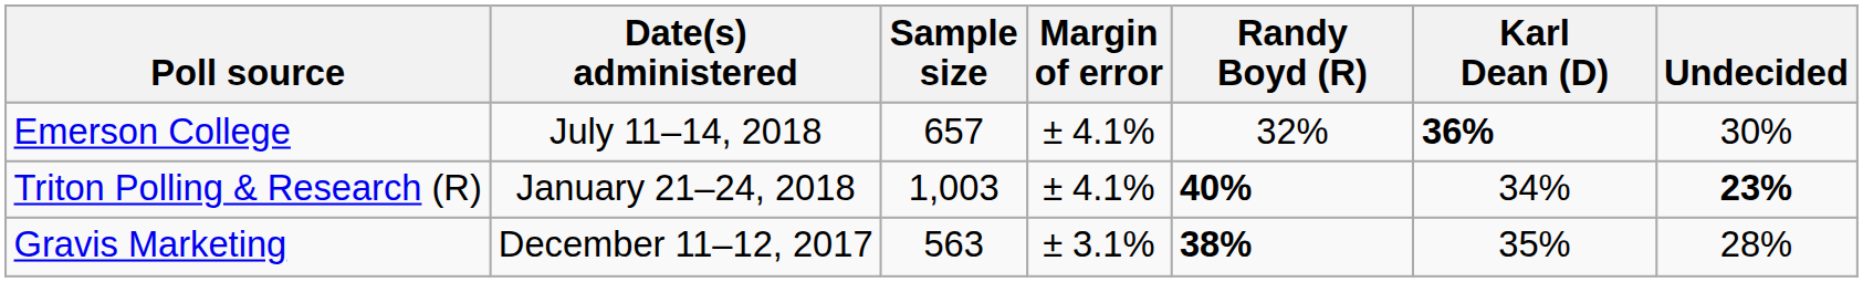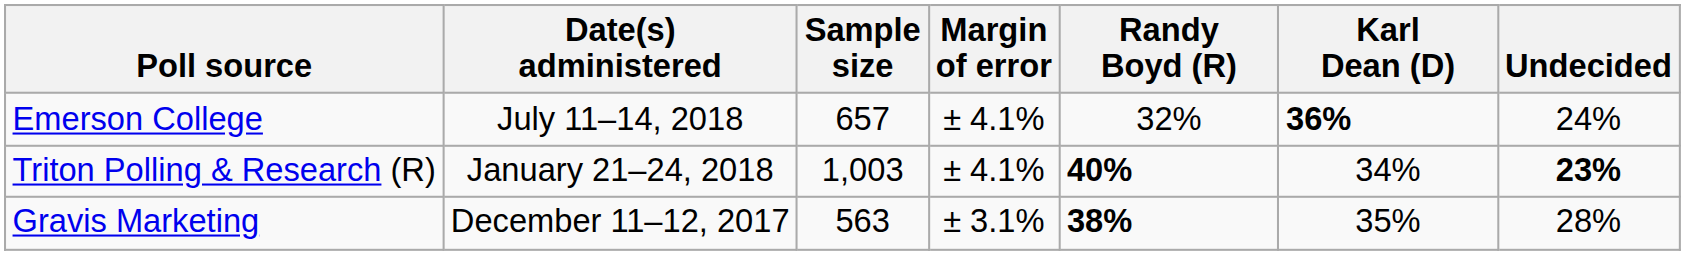 <table class="wikitable">
 <tr valign=bottom>
 <th>Poll source</th>
 <th>Date(s)<br>administered</th>
 <th>Sample<br>size</th>
 <th>Margin<br>of error</th>
 <th style="width:100px;">Randy<br>Boyd (R)</th>
 <th style="width:100px;">Karl<br>Dean (D)</th>
 <th>Undecided</th>
 </tr>
 <tr>
 <td><a href='#'>Emerson College</a></td>
 <td align=center>July 11–14, 2018</td>
 <td align=center>657</td>
 <td align=center>± 4.1%</td>
 <td align=center>32%</td>
 <td><strong>36%</strong></td>
-<td align=center>30%</td>
+<td align=center>24%</td>
 </tr>
 <tr>
 <td><a href='#'>Triton Polling & Research</a> (R)</td>
 <td align=center>January 21–24, 2018</td>
 <td align=center>1,003</td>
 <td align=center>± 4.1%</td>
 <td><strong>40%</strong></td>
 <td align=center>34%</td>
 <td align=center><strong>23%</strong></td>
 </tr>
 <tr>
 <td><a href='#'>Gravis Marketing</a></td>
 <td align=center>December 11–12, 2017</td>
 <td align=center>563</td>
 <td align=center>± 3.1%</td>
 <td><strong>38%</strong></td>
 <td align=center>35%</td>
 <td align=center>28%</td>
 </tr>
 </table>
